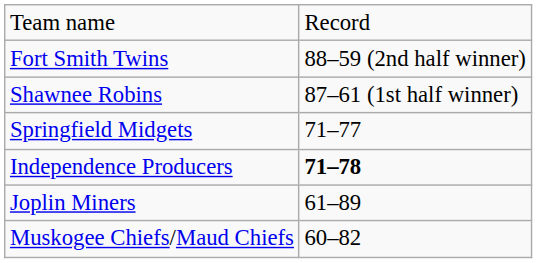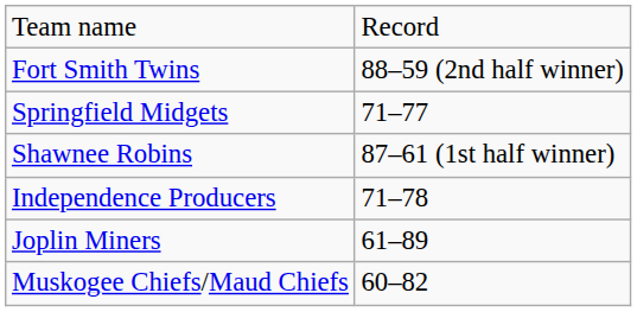 <table class="wikitable">
 <tr>
 <td>Team name</td>
 <td>Record</td>
 </tr>
 <tr>
 <td><a href='#'>Fort Smith Twins</a></td>
 <td>88–59 (2nd half winner)</td>
 </tr>
 <tr>
+<td><a href='#'>Springfield Midgets</a></td>
+<td>71–77</td>
+</tr>
+<tr>
 <td><a href='#'>Shawnee Robins</a></td>
 <td>87–61 (1st half winner)</td>
 </tr>
 <tr>
-<td><a href='#'>Springfield Midgets</a></td>
-<td>71–77</td>
-</tr>
-<tr>
 <td><a href='#'>Independence Producers</a></td>
-<td><strong>71–78</strong></td>
+<td>71–78</td>
 </tr>
 <tr>
 <td><a href='#'>Joplin Miners</a></td>
 <td>61–89</td>
 </tr>
 <tr>
 <td><a href='#'>Muskogee Chiefs</a>/<a href='#'>Maud Chiefs</a></td>
 <td>60–82</td>
 </tr>
 </table>
